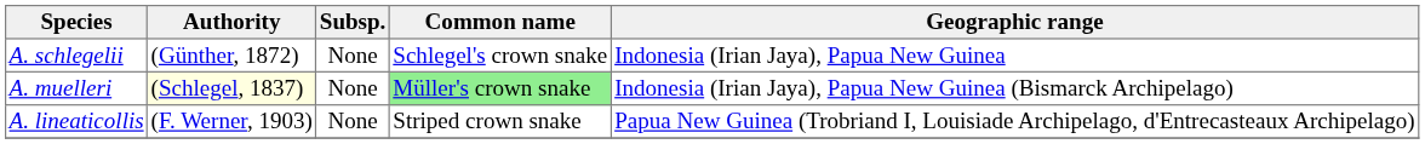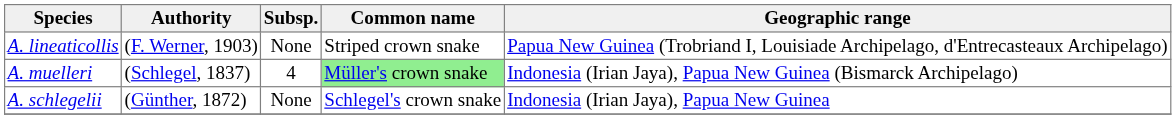 <table cellspacing=0 cellpadding=2 border=1 style="border-collapse: collapse;">
 <tr>
 <th bgcolor="#f0f0f0">Species</th>
 <th bgcolor="#f0f0f0">Authority</th>
 <th bgcolor="#f0f0f0">Subsp.</th>
 <th bgcolor="#f0f0f0">Common name</th>
 <th bgcolor="#f0f0f0">Geographic range</th>
 </tr>
 <tr>
+<td><em><a href='#'>A. lineaticollis</a></em></td>
+<td>(<a href='#'>F. Werner</a>, 1903)</td>
+<td align="center">None</td>
+<td>Striped crown snake</td>
+<td><a href='#'>Papua New Guinea</a> (Trobriand I, Louisiade Archipelago, d'Entrecasteaux Archipelago)</td>
+</tr>
+<tr>
+<td><em><a href='#'>A. muelleri</a></em></td>
+<td>(<a href='#'>Schlegel</a>, 1837)</td>
+<td align="center">4</td>
+<td style="background: lightgreen;"><a href='#'>Müller's</a> crown snake</td>
+<td><a href='#'>Indonesia</a> (Irian Jaya), <a href='#'>Papua New Guinea</a> (Bismarck Archipelago)</td>
+</tr>
+<tr>
 <td><em><a href='#'>A. schlegelii</a></em></td>
 <td>(<a href='#'>Günther</a>, 1872)</td>
 <td align="center">None</td>
 <td><a href='#'>Schlegel's</a> crown snake</td>
 <td><a href='#'>Indonesia</a> (Irian Jaya), <a href='#'>Papua New Guinea</a></td>
 </tr>
 <tr>
-<td><em><a href='#'>A. muelleri</a></em></td>
-<td style="background: lightyellow;">(<a href='#'>Schlegel</a>, 1837)</td>
-<td align="center">None</td>
-<td style="background: lightgreen;"><a href='#'>Müller's</a> crown snake</td>
-<td><a href='#'>Indonesia</a> (Irian Jaya), <a href='#'>Papua New Guinea</a> (Bismarck Archipelago)</td>
-</tr>
-<tr>
-<td><em><a href='#'>A. lineaticollis</a></em></td>
-<td>(<a href='#'>F. Werner</a>, 1903)</td>
-<td align="center">None</td>
-<td>Striped crown snake</td>
-<td><a href='#'>Papua New Guinea</a> (Trobriand I, Louisiade Archipelago, d'Entrecasteaux Archipelago)</td>
-</tr>
-<tr>
 </tr>
 </table>
